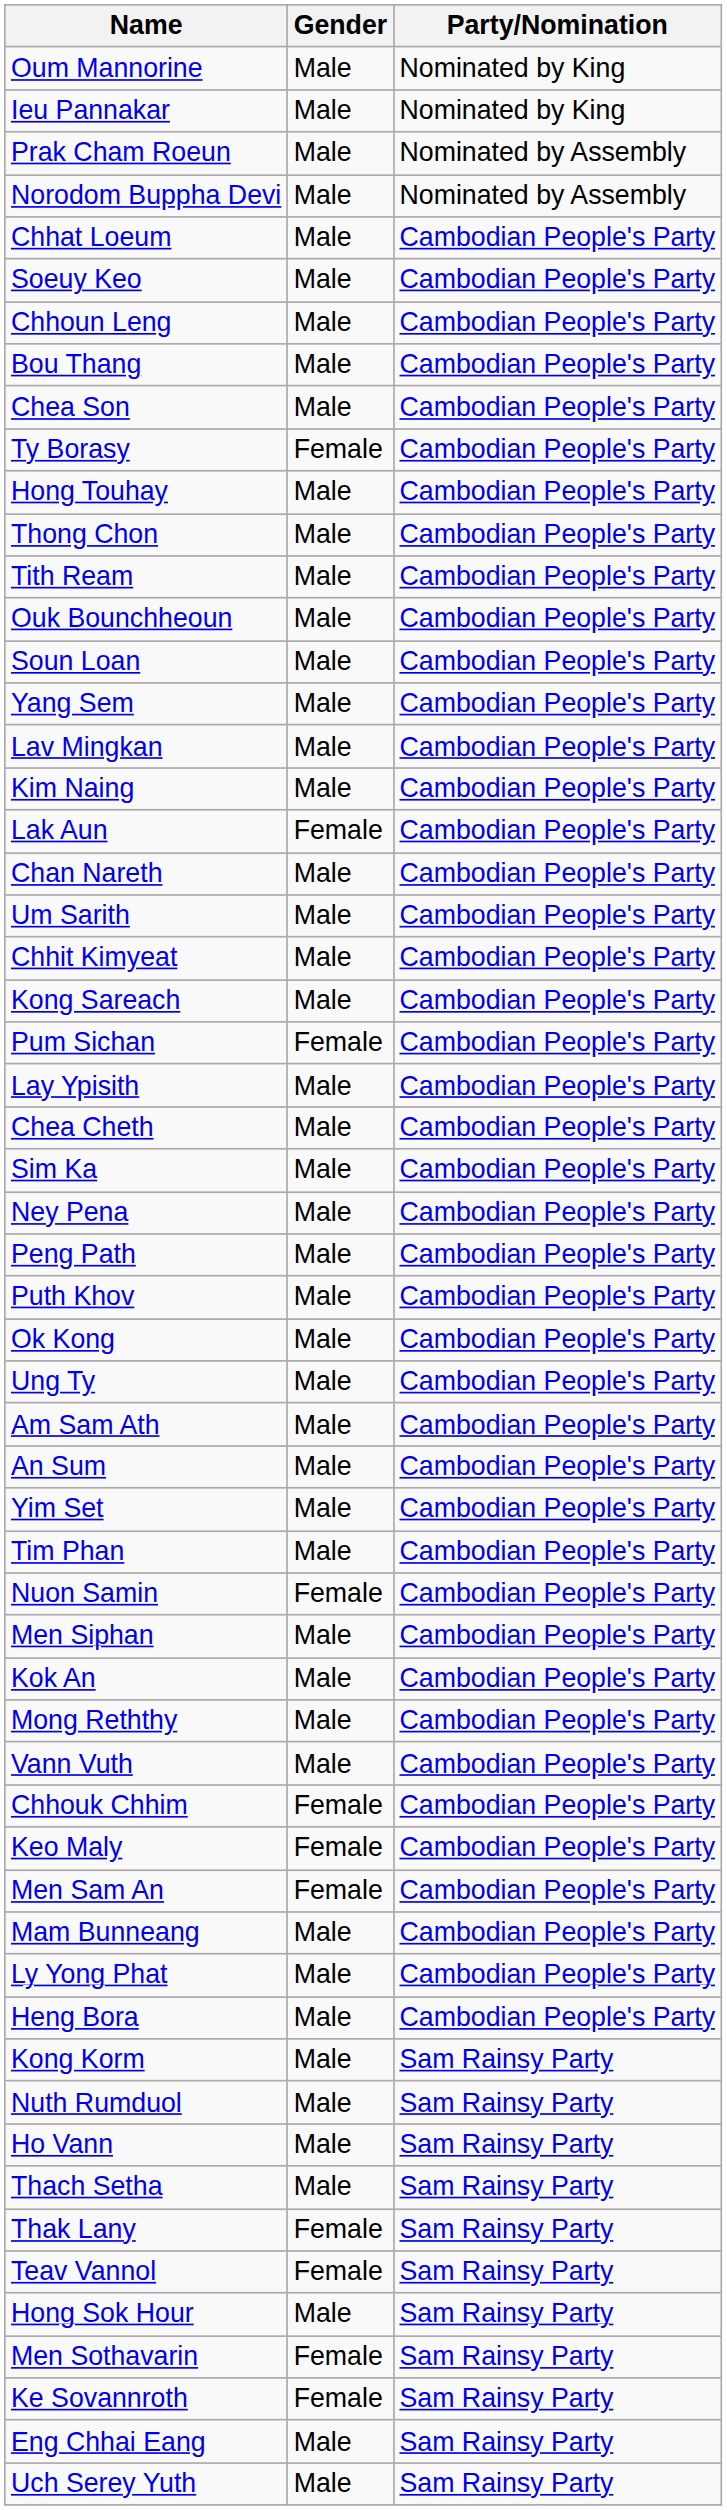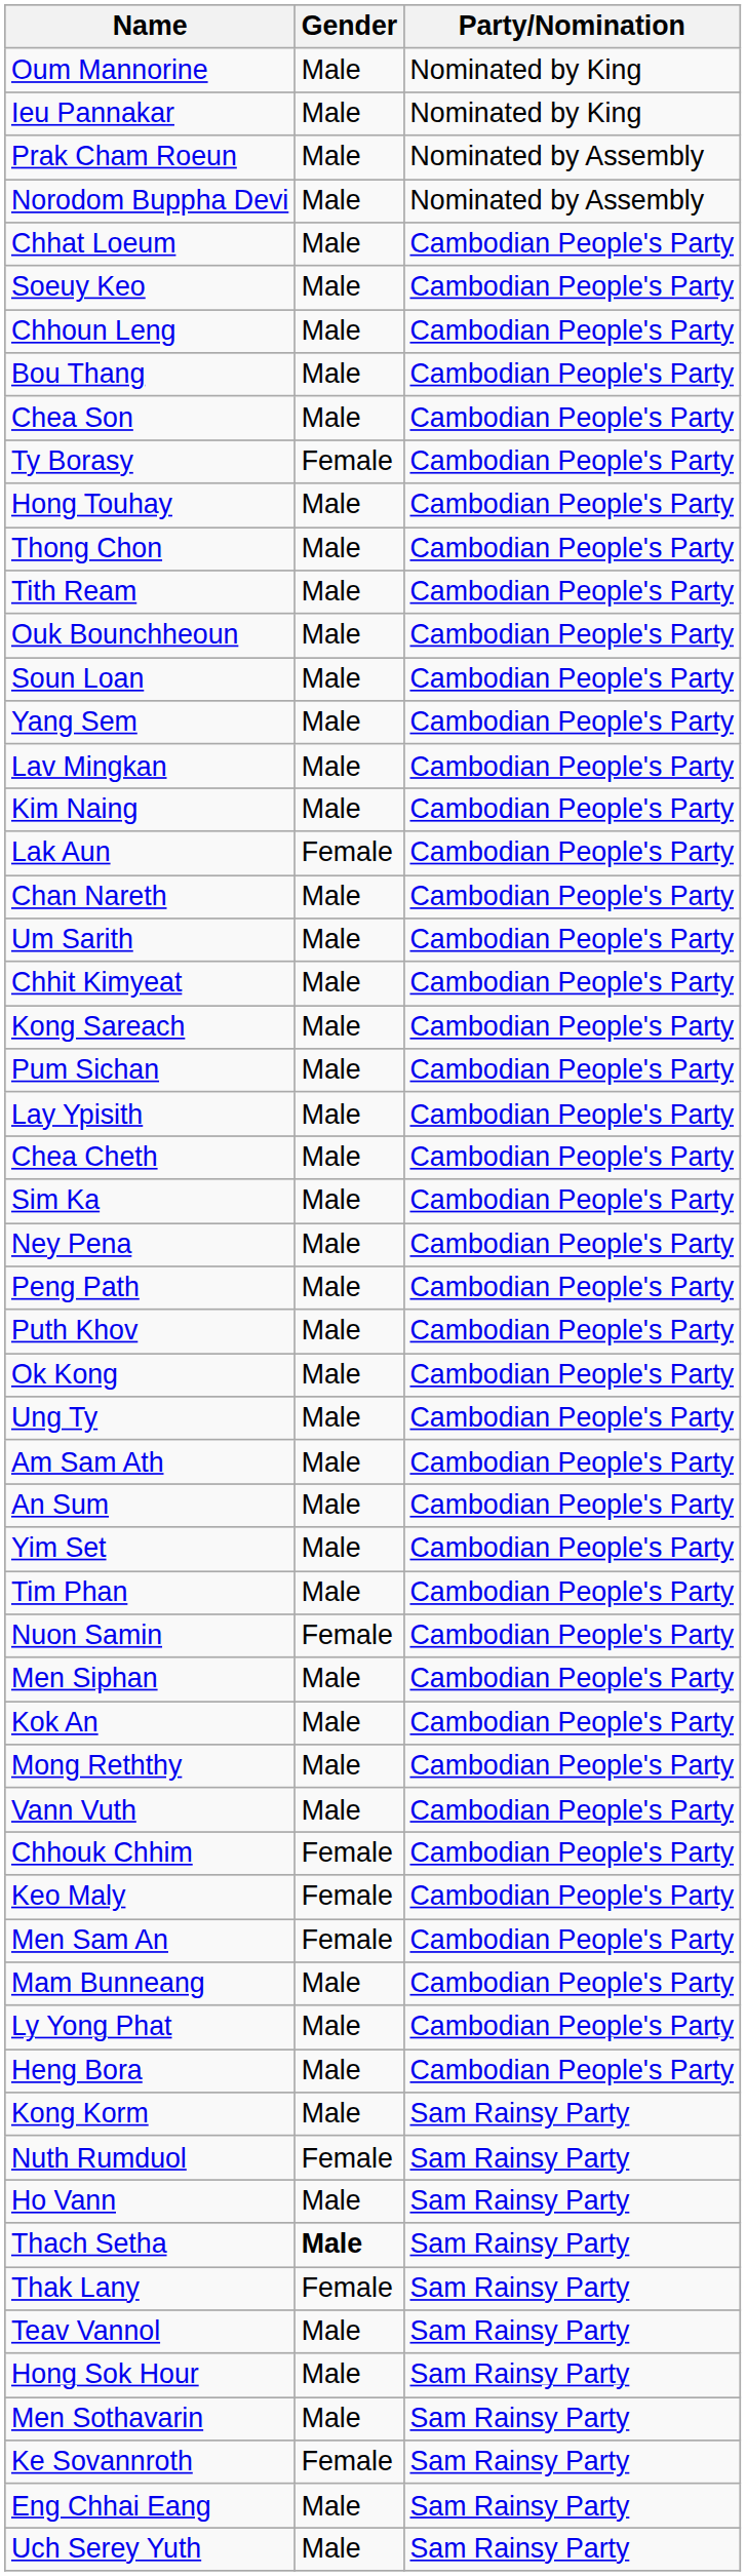 <table class="wikitable sortable">
 <tr valign="middle">
 <th>Name</th>
 <th>Gender</th>
 <th>Party/Nomination</th>
 </tr>
 <tr>
 <td><a href='#'>Oum Mannorine</a></td>
 <td>Male</td>
 <td>Nominated by King</td>
 </tr>
 <tr>
 <td><a href='#'>Ieu Pannakar</a></td>
 <td>Male</td>
 <td>Nominated by King</td>
 </tr>
 <tr>
 <td><a href='#'>Prak Cham Roeun</a></td>
 <td>Male</td>
 <td>Nominated by Assembly</td>
 </tr>
 <tr>
 <td><a href='#'>Norodom Buppha Devi</a></td>
 <td>Male</td>
 <td>Nominated by Assembly</td>
 </tr>
 <tr>
 <td><a href='#'>Chhat Loeum</a></td>
 <td>Male</td>
 <td><a href='#'>Cambodian People's Party</a></td>
 </tr>
 <tr>
 <td><a href='#'>Soeuy Keo</a></td>
 <td>Male</td>
 <td><a href='#'>Cambodian People's Party</a></td>
 </tr>
 <tr>
 <td><a href='#'>Chhoun Leng</a></td>
 <td>Male</td>
 <td><a href='#'>Cambodian People's Party</a></td>
 </tr>
 <tr>
 <td><a href='#'>Bou Thang</a></td>
 <td>Male</td>
 <td><a href='#'>Cambodian People's Party</a></td>
 </tr>
 <tr>
 <td><a href='#'>Chea Son</a></td>
 <td>Male</td>
 <td><a href='#'>Cambodian People's Party</a></td>
 </tr>
 <tr>
 <td><a href='#'>Ty Borasy</a></td>
 <td>Female</td>
 <td><a href='#'>Cambodian People's Party</a></td>
 </tr>
 <tr>
 <td><a href='#'>Hong Touhay</a></td>
 <td>Male</td>
 <td><a href='#'>Cambodian People's Party</a></td>
 </tr>
 <tr>
 <td><a href='#'>Thong Chon</a></td>
 <td>Male</td>
 <td><a href='#'>Cambodian People's Party</a></td>
 </tr>
 <tr>
 <td><a href='#'>Tith Ream</a></td>
 <td>Male</td>
 <td><a href='#'>Cambodian People's Party</a></td>
 </tr>
 <tr>
 <td><a href='#'>Ouk Bounchheoun</a></td>
 <td>Male</td>
 <td><a href='#'>Cambodian People's Party</a></td>
 </tr>
 <tr>
 <td><a href='#'>Soun Loan</a></td>
 <td>Male</td>
 <td><a href='#'>Cambodian People's Party</a></td>
 </tr>
 <tr>
 <td><a href='#'>Yang Sem</a></td>
 <td>Male</td>
 <td><a href='#'>Cambodian People's Party</a></td>
 </tr>
 <tr>
 <td><a href='#'>Lav Mingkan</a></td>
 <td>Male</td>
 <td><a href='#'>Cambodian People's Party</a></td>
 </tr>
 <tr>
 <td><a href='#'>Kim Naing</a></td>
 <td>Male</td>
 <td><a href='#'>Cambodian People's Party</a></td>
 </tr>
 <tr>
 <td><a href='#'>Lak Aun</a></td>
 <td>Female</td>
 <td><a href='#'>Cambodian People's Party</a></td>
 </tr>
 <tr>
 <td><a href='#'>Chan Nareth</a></td>
 <td>Male</td>
 <td><a href='#'>Cambodian People's Party</a></td>
 </tr>
 <tr>
 <td><a href='#'>Um Sarith</a></td>
 <td>Male</td>
 <td><a href='#'>Cambodian People's Party</a></td>
 </tr>
 <tr>
 <td><a href='#'>Chhit Kimyeat</a></td>
 <td>Male</td>
 <td><a href='#'>Cambodian People's Party</a></td>
 </tr>
 <tr>
 <td><a href='#'>Kong Sareach</a></td>
 <td>Male</td>
 <td><a href='#'>Cambodian People's Party</a></td>
 </tr>
 <tr>
 <td><a href='#'>Pum Sichan</a></td>
-<td>Female</td>
+<td>Male</td>
 <td><a href='#'>Cambodian People's Party</a></td>
 </tr>
 <tr>
 <td><a href='#'>Lay Ypisith</a></td>
 <td>Male</td>
 <td><a href='#'>Cambodian People's Party</a></td>
 </tr>
 <tr>
 <td><a href='#'>Chea Cheth</a></td>
 <td>Male</td>
 <td><a href='#'>Cambodian People's Party</a></td>
 </tr>
 <tr>
 <td><a href='#'>Sim Ka</a></td>
 <td>Male</td>
 <td><a href='#'>Cambodian People's Party</a></td>
 </tr>
 <tr>
 <td><a href='#'>Ney Pena</a></td>
 <td>Male</td>
 <td><a href='#'>Cambodian People's Party</a></td>
 </tr>
 <tr>
 <td><a href='#'>Peng Path</a></td>
 <td>Male</td>
 <td><a href='#'>Cambodian People's Party</a></td>
 </tr>
 <tr>
 <td><a href='#'>Puth Khov</a></td>
 <td>Male</td>
 <td><a href='#'>Cambodian People's Party</a></td>
 </tr>
 <tr>
 <td><a href='#'>Ok Kong</a></td>
 <td>Male</td>
 <td><a href='#'>Cambodian People's Party</a></td>
 </tr>
 <tr>
 <td><a href='#'>Ung Ty</a></td>
 <td>Male</td>
 <td><a href='#'>Cambodian People's Party</a></td>
 </tr>
 <tr>
 <td><a href='#'>Am Sam Ath</a></td>
 <td>Male</td>
 <td><a href='#'>Cambodian People's Party</a></td>
 </tr>
 <tr>
 <td><a href='#'>An Sum</a></td>
 <td>Male</td>
 <td><a href='#'>Cambodian People's Party</a></td>
 </tr>
 <tr>
 <td><a href='#'>Yim Set</a></td>
 <td>Male</td>
 <td><a href='#'>Cambodian People's Party</a></td>
 </tr>
 <tr>
 <td><a href='#'>Tim Phan</a></td>
 <td>Male</td>
 <td><a href='#'>Cambodian People's Party</a></td>
 </tr>
 <tr>
 <td><a href='#'>Nuon Samin</a></td>
 <td>Female</td>
 <td><a href='#'>Cambodian People's Party</a></td>
 </tr>
 <tr>
 <td><a href='#'>Men Siphan</a></td>
 <td>Male</td>
 <td><a href='#'>Cambodian People's Party</a></td>
 </tr>
 <tr>
 <td><a href='#'>Kok An</a></td>
 <td>Male</td>
 <td><a href='#'>Cambodian People's Party</a></td>
 </tr>
 <tr>
 <td><a href='#'>Mong Reththy</a></td>
 <td>Male</td>
 <td><a href='#'>Cambodian People's Party</a></td>
 </tr>
 <tr>
 <td><a href='#'>Vann Vuth</a></td>
 <td>Male</td>
 <td><a href='#'>Cambodian People's Party</a></td>
 </tr>
 <tr>
 <td><a href='#'>Chhouk Chhim</a></td>
 <td>Female</td>
 <td><a href='#'>Cambodian People's Party</a></td>
 </tr>
 <tr>
 <td><a href='#'>Keo Maly</a></td>
 <td>Female</td>
 <td><a href='#'>Cambodian People's Party</a></td>
 </tr>
 <tr>
 <td><a href='#'>Men Sam An</a></td>
 <td>Female</td>
 <td><a href='#'>Cambodian People's Party</a></td>
 </tr>
 <tr>
 <td><a href='#'>Mam Bunneang</a></td>
 <td>Male</td>
 <td><a href='#'>Cambodian People's Party</a></td>
 </tr>
 <tr>
 <td><a href='#'>Ly Yong Phat</a></td>
 <td>Male</td>
 <td><a href='#'>Cambodian People's Party</a></td>
 </tr>
 <tr>
 <td><a href='#'>Heng Bora</a></td>
 <td>Male</td>
 <td><a href='#'>Cambodian People's Party</a></td>
 </tr>
 <tr>
 <td><a href='#'>Kong Korm</a></td>
 <td>Male</td>
 <td><a href='#'>Sam Rainsy Party</a></td>
 </tr>
 <tr>
 <td><a href='#'>Nuth Rumduol</a></td>
-<td>Male</td>
+<td>Female</td>
 <td><a href='#'>Sam Rainsy Party</a></td>
 </tr>
 <tr>
 <td><a href='#'>Ho Vann</a></td>
 <td>Male</td>
 <td><a href='#'>Sam Rainsy Party</a></td>
 </tr>
 <tr>
 <td><a href='#'>Thach Setha</a></td>
-<td>Male</td>
+<td><strong>Male</strong></td>
 <td><a href='#'>Sam Rainsy Party</a></td>
 </tr>
 <tr>
 <td><a href='#'>Thak Lany</a></td>
 <td>Female</td>
 <td><a href='#'>Sam Rainsy Party</a></td>
 </tr>
 <tr>
 <td><a href='#'>Teav Vannol</a></td>
-<td>Female</td>
+<td>Male</td>
 <td><a href='#'>Sam Rainsy Party</a></td>
 </tr>
 <tr>
 <td><a href='#'>Hong Sok Hour</a></td>
 <td>Male</td>
 <td><a href='#'>Sam Rainsy Party</a></td>
 </tr>
 <tr>
 <td><a href='#'>Men Sothavarin</a></td>
-<td>Female</td>
+<td>Male</td>
 <td><a href='#'>Sam Rainsy Party</a></td>
 </tr>
 <tr>
 <td><a href='#'>Ke Sovannroth</a></td>
 <td>Female</td>
 <td><a href='#'>Sam Rainsy Party</a></td>
 </tr>
 <tr>
 <td><a href='#'>Eng Chhai Eang</a></td>
 <td>Male</td>
 <td><a href='#'>Sam Rainsy Party</a></td>
 </tr>
 <tr>
 <td><a href='#'>Uch Serey Yuth</a></td>
 <td>Male</td>
 <td><a href='#'>Sam Rainsy Party</a></td>
 </tr>
 </table>
